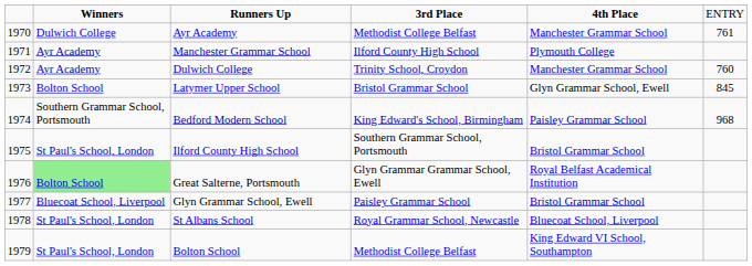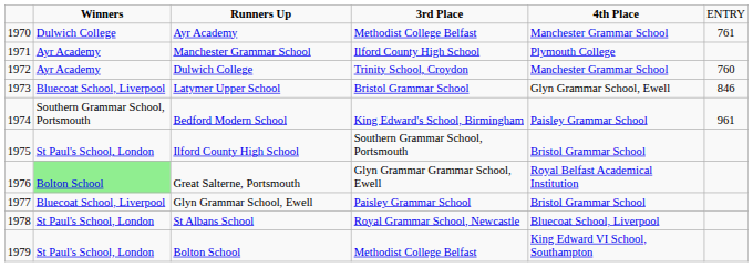 <table class="wikitable">
 <tr>
 <td width="30" Height="15" valign="bottom"></td>
 <td style="font-weight:bold" width="180" align="center" valign="bottom">Winners</td>
 <td style="font-weight:bold" width="240" align="center" valign="bottom">Runners Up</td>
 <td style="font-weight:bold" width="234" align="center" valign="bottom">3rd Place</td>
 <td style="font-weight:bold" width="234" align="center" valign="bottom">4th Place</td>
 <td width="40.5" align="center" valign="bottom">ENTRY</td>
 </tr>
 <tr>
 <td Height="15" valign="bottom">1970</td>
 <td valign="bottom"><a href='#'>Dulwich College</a></td>
 <td valign="bottom"><a href='#'>Ayr Academy</a></td>
 <td valign="bottom"><a href='#'>Methodist College Belfast</a></td>
 <td valign="bottom"><a href='#'>Manchester Grammar School</a></td>
 <td align="center" valign="bottom">761</td>
 </tr>
 <tr>
 <td Height="15" valign="bottom">1971</td>
 <td valign="bottom"><a href='#'>Ayr Academy</a></td>
 <td valign="bottom"><a href='#'>Manchester Grammar School</a></td>
 <td valign="bottom"><a href='#'>Ilford County High School</a></td>
 <td valign="bottom"><a href='#'>Plymouth College</a></td>
 <td align="center" valign="bottom"></td>
 </tr>
 <tr>
 <td Height="15" valign="bottom">1972</td>
 <td valign="bottom"><a href='#'>Ayr Academy</a></td>
 <td valign="bottom"><a href='#'>Dulwich College</a></td>
 <td valign="bottom"><a href='#'>Trinity School, Croydon</a></td>
 <td valign="bottom"><a href='#'>Manchester Grammar School</a></td>
 <td align="center" valign="bottom">760</td>
 </tr>
 <tr>
 <td Height="15" valign="bottom">1973</td>
-<td valign="bottom"><a href='#'>Bolton School</a></td>
+<td valign="bottom"><a href='#'>Bluecoat School, Liverpool</a></td>
 <td valign="bottom"><a href='#'>Latymer Upper School</a></td>
 <td valign="bottom"><a href='#'>Bristol Grammar School</a></td>
 <td valign="bottom">Glyn Grammar School, Ewell</td>
-<td align="center" valign="bottom">845</td>
+<td align="center" valign="bottom">846</td>
 </tr>
 <tr>
 <td Height="15" valign="bottom">1974</td>
 <td valign="bottom">Southern Grammar School, Portsmouth</td>
 <td valign="bottom"><a href='#'>Bedford Modern School</a></td>
 <td valign="bottom"><a href='#'>King Edward's School, Birmingham</a></td>
 <td valign="bottom"><a href='#'>Paisley Grammar School</a></td>
-<td align="center" valign="bottom">968</td>
+<td align="center" valign="bottom">961</td>
 </tr>
 <tr>
 <td Height="15" valign="bottom">1975</td>
 <td valign="bottom"><a href='#'>St Paul's School, London</a></td>
 <td valign="bottom"><a href='#'>Ilford County High School</a></td>
 <td valign="bottom">Southern Grammar School, Portsmouth</td>
 <td valign="bottom"><a href='#'>Bristol Grammar School</a></td>
 <td align="center" valign="bottom"></td>
 </tr>
 <tr>
 <td Height="15" valign="bottom">1976</td>
 <td valign="bottom" style="background: lightgreen;"><a href='#'>Bolton School</a></td>
 <td valign="bottom">Great Salterne, Portsmouth</td>
 <td valign="bottom">Glyn Grammar Grammar School, Ewell</td>
 <td valign="bottom"><a href='#'>Royal Belfast Academical Institution</a></td>
 <td align="center" valign="bottom"></td>
 </tr>
 <tr>
 <td Height="15" valign="bottom">1977</td>
 <td valign="bottom"><a href='#'>Bluecoat School, Liverpool</a></td>
 <td valign="bottom">Glyn Grammar School, Ewell</td>
 <td valign="bottom"><a href='#'>Paisley Grammar School</a></td>
 <td valign="bottom"><a href='#'>Bristol Grammar School</a></td>
 <td align="center" valign="bottom"></td>
 </tr>
 <tr>
 <td Height="15" valign="bottom">1978</td>
 <td valign="bottom"><a href='#'>St Paul's School, London</a></td>
 <td valign="bottom"><a href='#'>St Albans School</a></td>
 <td valign="bottom"><a href='#'>Royal Grammar School, Newcastle</a></td>
 <td valign="bottom"><a href='#'>Bluecoat School, Liverpool</a></td>
 <td align="center" valign="bottom"></td>
 </tr>
 <tr>
 <td Height="15" valign="bottom">1979</td>
 <td valign="bottom"><a href='#'>St Paul's School, London</a></td>
 <td valign="bottom"><a href='#'>Bolton School</a></td>
 <td valign="bottom"><a href='#'>Methodist College Belfast</a></td>
 <td valign="bottom"><a href='#'>King Edward VI School, Southampton</a></td>
 <td align="center" valign="bottom"></td>
 </tr>
 </table>
